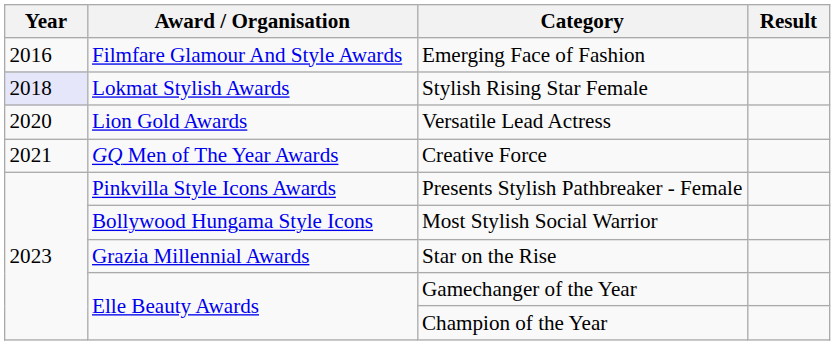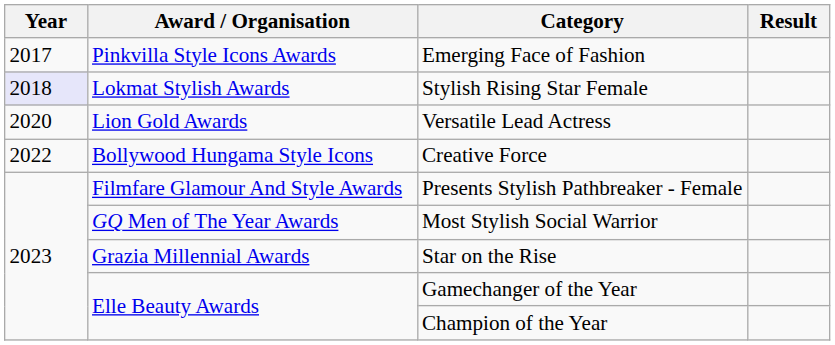 <table class="wikitable">
 <tr>
 <th style="width:10%;">Year</th>
 <th style="width:40%;">Award / Organisation</th>
 <th style="width:40%;">Category</th>
 <th style="width:15%;">Result</th>
 </tr>
 <tr>
-<td>2016</td>
-<td><a href='#'>Filmfare Glamour And Style Awards</a></td>
+<td>2017</td>
+<td><a href='#'>Pinkvilla Style Icons Awards</a></td>
 <td>Emerging Face of Fashion</td>
 <td></td>
 </tr>
 <tr>
 <td style="background: lavender;">2018</td>
 <td><a href='#'>Lokmat Stylish Awards</a></td>
 <td>Stylish Rising Star Female</td>
 <td></td>
 </tr>
 <tr>
 <td>2020</td>
 <td><a href='#'>Lion Gold Awards</a></td>
 <td>Versatile Lead Actress</td>
 <td></td>
 </tr>
 <tr>
-<td>2021</td>
-<td><a href='#'><em>GQ</em> Men of The Year Awards</a></td>
+<td>2022</td>
+<td><a href='#'>Bollywood Hungama Style Icons</a></td>
 <td>Creative Force</td>
 <td></td>
 </tr>
 <tr>
 <td rowspan="5">2023</td>
-<td><a href='#'>Pinkvilla Style Icons Awards</a></td>
+<td><a href='#'>Filmfare Glamour And Style Awards</a></td>
 <td>Presents Stylish Pathbreaker - Female</td>
 <td></td>
 </tr>
 <tr>
-<td><a href='#'>Bollywood Hungama Style Icons</a></td>
+<td><a href='#'><em>GQ</em> Men of The Year Awards</a></td>
 <td>Most Stylish Social Warrior</td>
 <td></td>
 </tr>
 <tr>
 <td><a href='#'>Grazia Millennial Awards</a></td>
 <td>Star on the Rise</td>
 <td></td>
 </tr>
 <tr>
 <td rowspan=2><a href='#'>Elle Beauty Awards</a></td>
 <td>Gamechanger of the Year</td>
 <td></td>
 </tr>
 <tr>
 <td>Champion of the Year</td>
 <td></td>
 </tr>
 </table>
